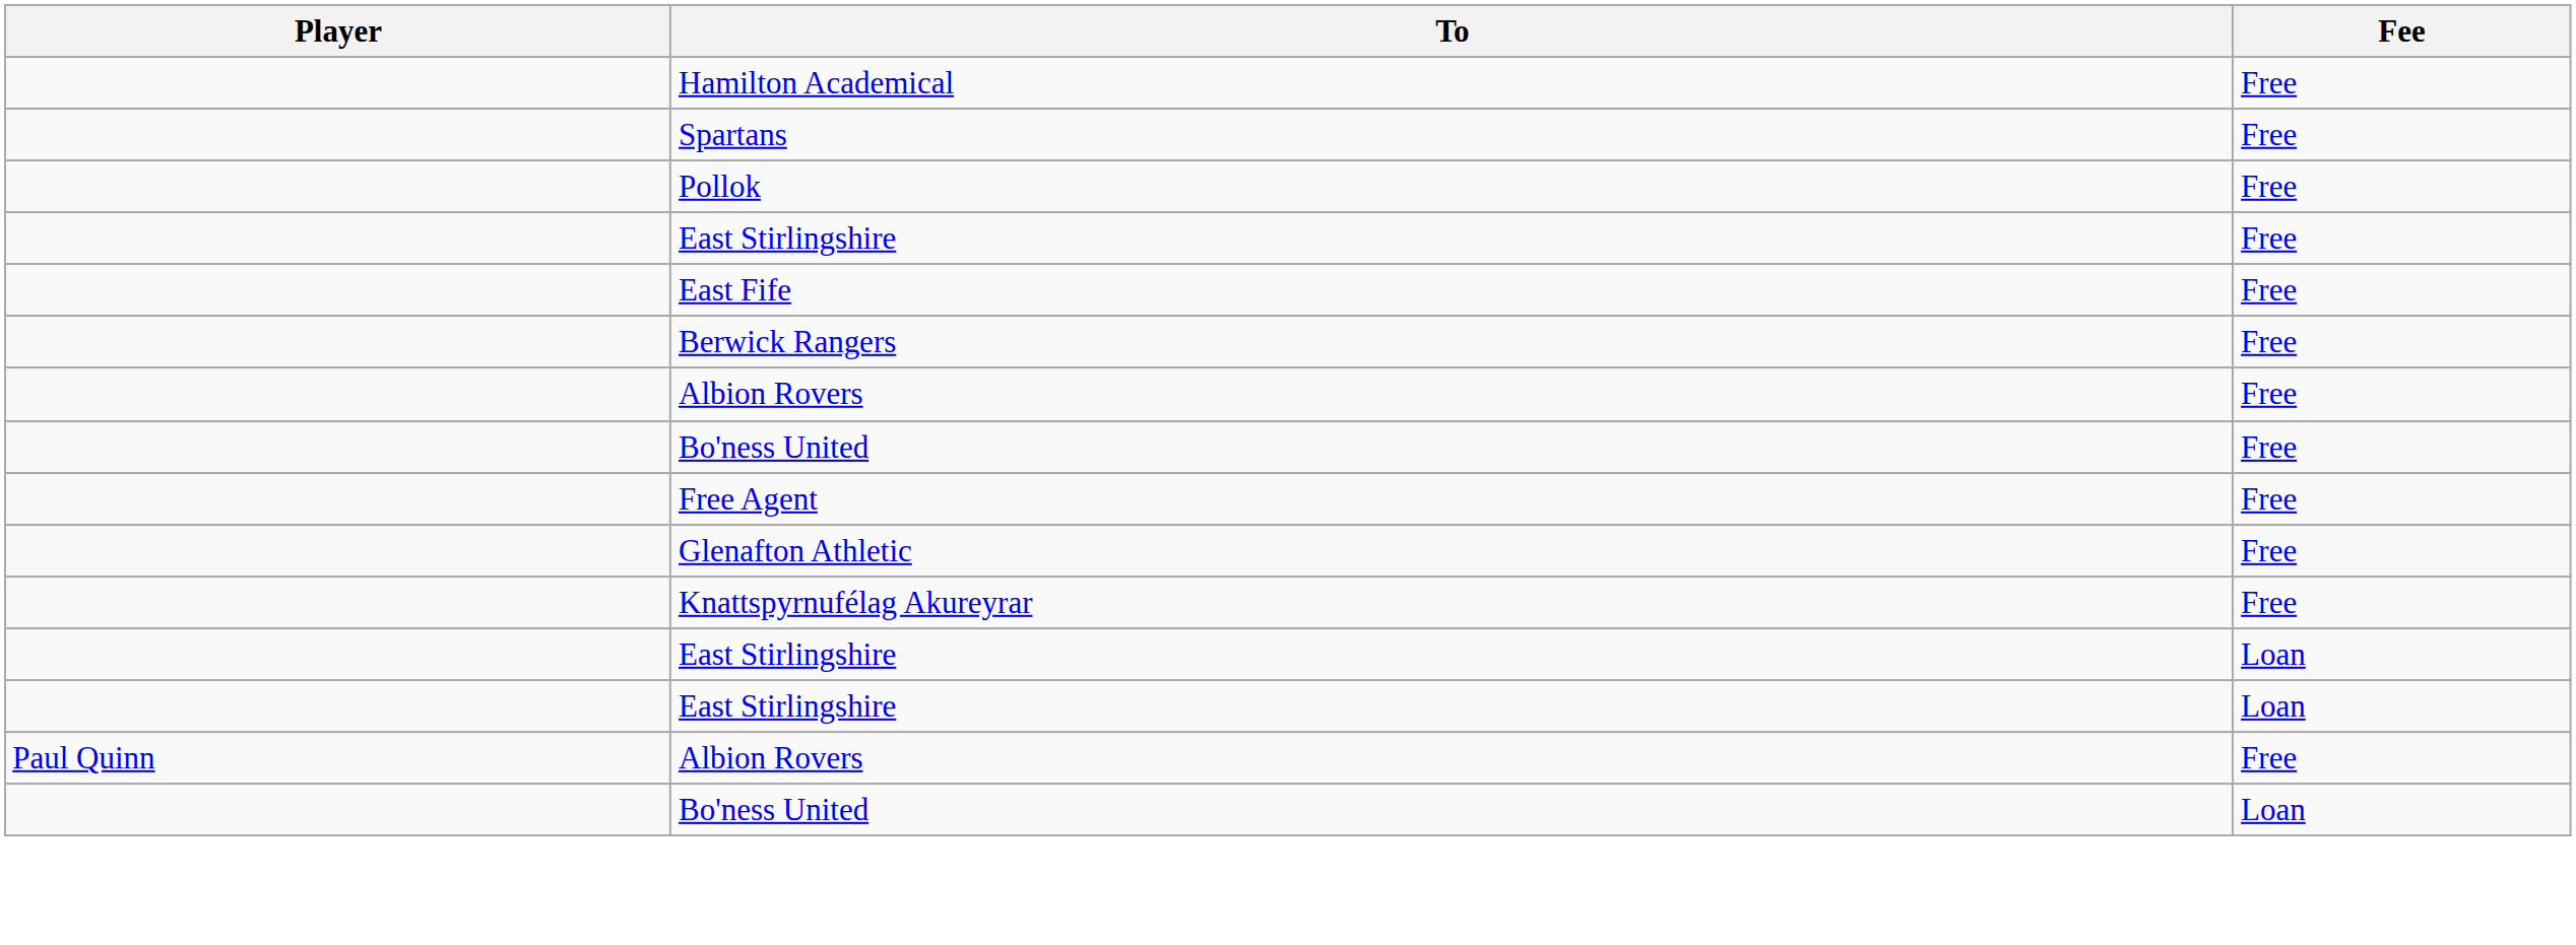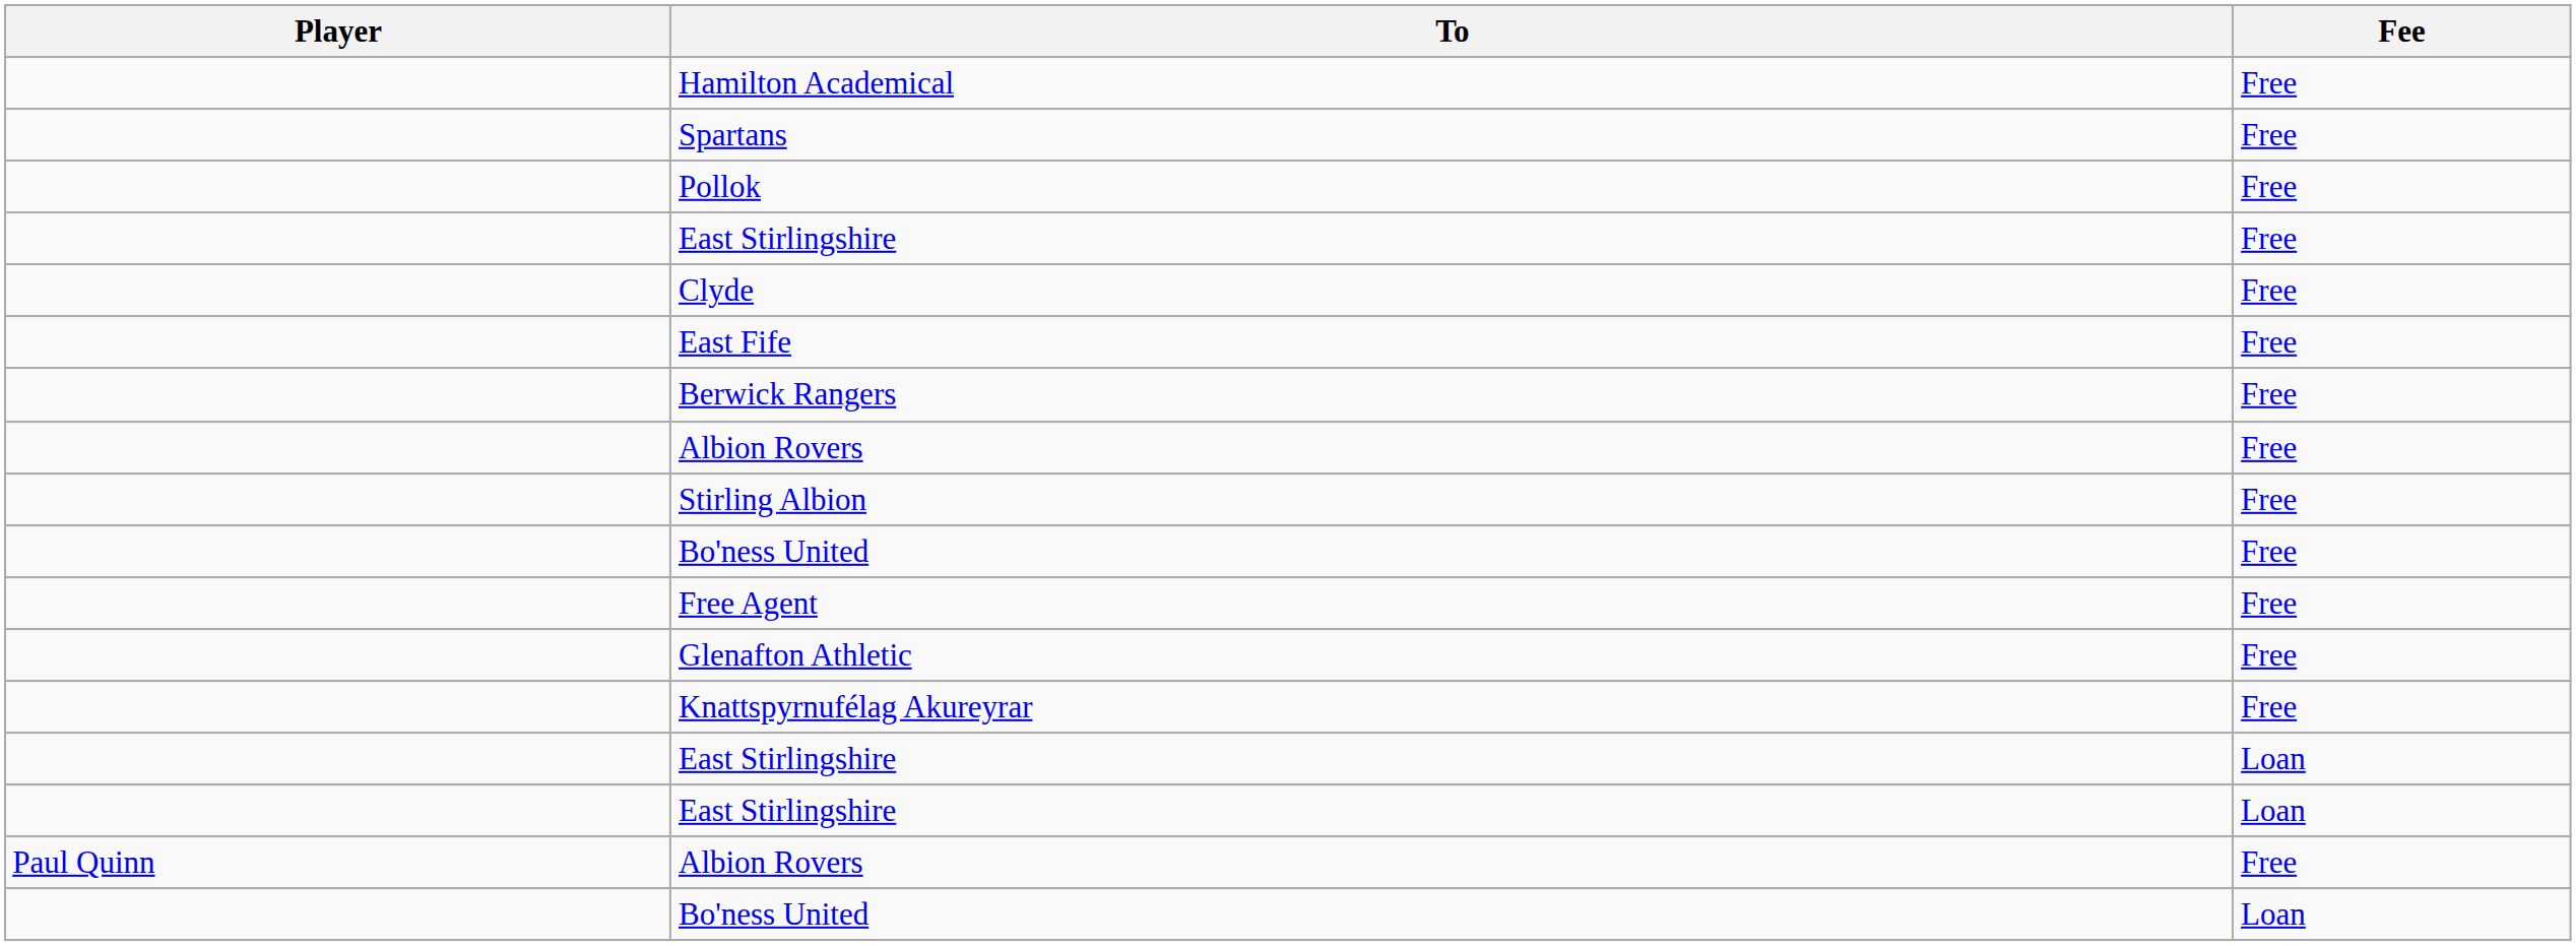 <table class="wikitable" style="text-align:center; font-size:95%;width:98%; text-align:left">
 <tr>
 <th>Player</th>
 <th>To</th>
 <th>Fee</th>
 </tr>
 <tr>
 <td> </td>
 <td> <a href='#'>Hamilton Academical</a></td>
 <td><a href='#'>Free</a></td>
 </tr>
 <tr>
 <td> </td>
 <td> <a href='#'>Spartans</a></td>
 <td><a href='#'>Free</a></td>
 </tr>
 <tr>
 <td> </td>
 <td> <a href='#'>Pollok</a></td>
 <td><a href='#'>Free</a></td>
 </tr>
 <tr>
 <td> </td>
 <td> <a href='#'>East Stirlingshire</a></td>
 <td><a href='#'>Free</a></td>
 </tr>
 <tr>
 <td> </td>
+<td> <a href='#'>Clyde</a></td>
+<td><a href='#'>Free</a></td>
+</tr>
+<tr>
+<td> </td>
 <td> <a href='#'>East Fife</a></td>
 <td><a href='#'>Free</a></td>
 </tr>
 <tr>
 <td> </td>
 <td> <a href='#'>Berwick Rangers</a></td>
 <td><a href='#'>Free</a></td>
 </tr>
 <tr>
 <td> </td>
 <td> <a href='#'>Albion Rovers</a></td>
+<td><a href='#'>Free</a></td>
+</tr>
+<tr>
+<td> </td>
+<td> <a href='#'>Stirling Albion</a></td>
 <td><a href='#'>Free</a></td>
 </tr>
 <tr>
 <td> </td>
 <td> <a href='#'>Bo'ness United</a></td>
 <td><a href='#'>Free</a></td>
 </tr>
 <tr>
 <td> </td>
 <td><a href='#'>Free Agent</a></td>
 <td><a href='#'>Free</a></td>
 </tr>
 <tr>
 <td> </td>
 <td> <a href='#'>Glenafton Athletic</a></td>
 <td><a href='#'>Free</a></td>
 </tr>
 <tr>
 <td> </td>
 <td> <a href='#'>Knattspyrnufélag Akureyrar</a></td>
 <td><a href='#'>Free</a></td>
 </tr>
 <tr>
 <td> </td>
 <td> <a href='#'>East Stirlingshire</a></td>
 <td><a href='#'>Loan</a></td>
 </tr>
 <tr>
 <td> </td>
 <td> <a href='#'>East Stirlingshire</a></td>
 <td><a href='#'>Loan</a></td>
 </tr>
 <tr>
 <td> <a href='#'>Paul Quinn</a></td>
 <td> <a href='#'>Albion Rovers</a></td>
 <td><a href='#'>Free</a></td>
 </tr>
 <tr>
 <td> </td>
 <td> <a href='#'>Bo'ness United</a></td>
 <td><a href='#'>Loan</a></td>
 </tr>
 </table>
